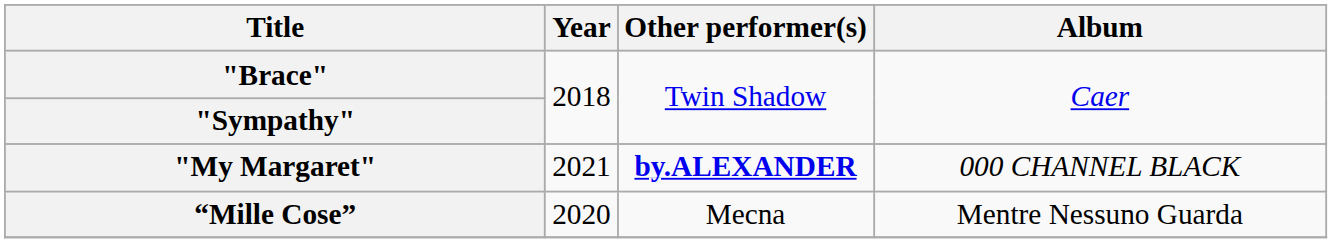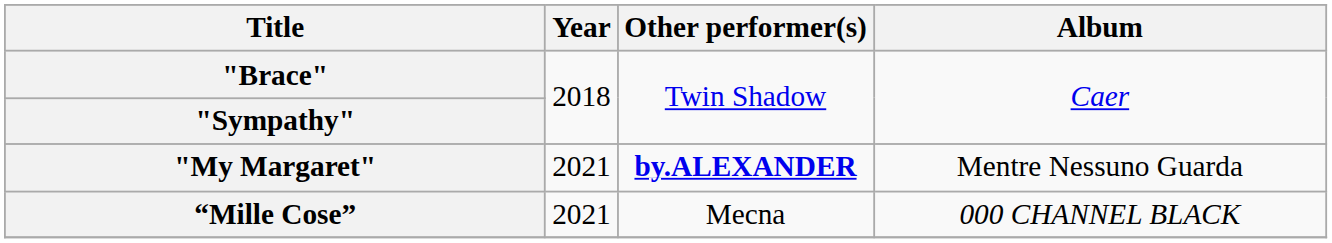 <table class="wikitable plainrowheaders" style="text-align:center;">
 <tr>
 <th scope="col" style="width:18em;">Title</th>
 <th scope="col">Year</th>
 <th scope="col">Other performer(s)</th>
 <th scope="col" style="width:15em;">Album</th>
 </tr>
 <tr>
 <th scope="row">"Brace"</th>
 <td rowspan="2">2018</td>
 <td rowspan="2"><a href='#'>Twin Shadow</a></td>
 <td rowspan="2"><em><a href='#'>Caer</a></em></td>
 </tr>
 <tr>
 <th scope="row">"Sympathy"</th>
 </tr>
 <tr>
 <th scope="row">"My Margaret"</th>
 <td rowspan="1">2021</td>
 <td><strong><a href='#'>by.ALEXANDER</a></strong></td>
-<td><em>000 CHANNEL BLACK</em></td>
+<td>Mentre Nessuno Guarda</td>
 </tr>
 <tr>
 <th scope="row">“Mille Cose”</th>
-<td>2020</td>
+<td>2021</td>
 <td>Mecna</td>
-<td>Mentre Nessuno Guarda</td>
+<td><em>000 CHANNEL BLACK</em></td>
 </tr>
 <tr>
 </tr>
 </table>
